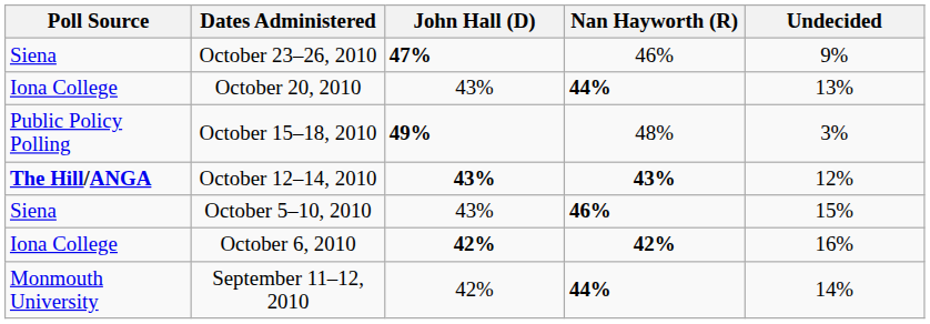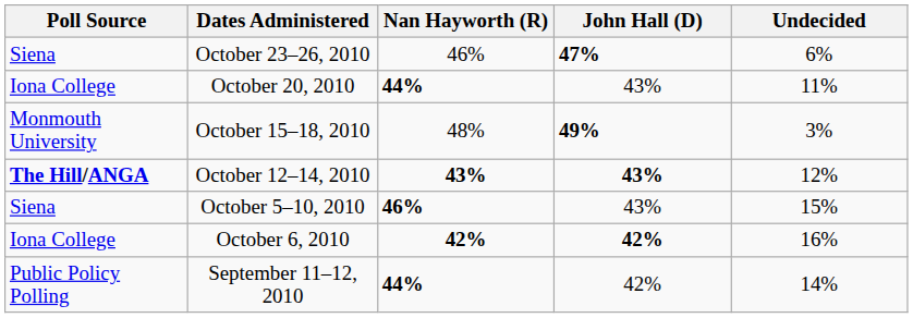 <table class="wikitable">
 <tr style="vertical-align:bottom;">
 <th style="width:135px;">Poll Source</th>
 <th style="width:140px;">Dates Administered</th>
+<th style="width:130px;">Nan Hayworth (R)</th>
 <th style="width:130px;">John Hall (D)</th>
-<th style="width:130px;">Nan Hayworth (R)</th>
 <th style="width:130px;">Undecided</th>
 </tr>
 <tr>
 <td><a href='#'>Siena</a></td>
 <td style="text-align:center;">October 23–26, 2010</td>
+<td style="text-align:center;">46%</td>
 <td><strong>47%</strong></td>
-<td style="text-align:center;">46%</td>
-<td style="text-align:center;">9%</td>
+<td style="text-align:center;">6%</td>
 </tr>
 <tr>
 <td><a href='#'>Iona College</a></td>
 <td style="text-align:center;">October 20, 2010</td>
+<td><strong>44%</strong></td>
 <td style="text-align:center;">43%</td>
-<td><strong>44%</strong></td>
-<td style="text-align:center;">13%</td>
+<td style="text-align:center;">11%</td>
 </tr>
 <tr>
-<td><a href='#'>Public Policy Polling</a></td>
+<td><a href='#'>Monmouth University</a></td>
 <td style="text-align:center;">October 15–18, 2010</td>
+<td style="text-align:center;">48%</td>
 <td><strong>49%</strong></td>
-<td style="text-align:center;">48%</td>
 <td style="text-align:center;">3%</td>
 </tr>
 <tr>
 <td><strong><a href='#'>The Hill</a>/<a href='#'>ANGA</a></strong></td>
 <td style="text-align:center;">October 12–14, 2010</td>
 <td style="text-align:center;"><strong>43%</strong></td>
 <td style="text-align:center;"><strong>43%</strong></td>
 <td style="text-align:center;">12%</td>
 </tr>
 <tr>
 <td><a href='#'>Siena</a></td>
 <td style="text-align:center;">October 5–10, 2010</td>
+<td><strong>46%</strong></td>
 <td style="text-align:center;">43%</td>
-<td><strong>46%</strong></td>
 <td style="text-align:center;">15%</td>
 </tr>
 <tr>
 <td><a href='#'>Iona College</a></td>
 <td style="text-align:center;">October 6, 2010</td>
 <td style="text-align:center;"><strong>42%</strong></td>
 <td style="text-align:center;"><strong>42%</strong></td>
 <td style="text-align:center;">16%</td>
 </tr>
 <tr>
-<td><a href='#'>Monmouth University</a></td>
+<td><a href='#'>Public Policy Polling</a></td>
 <td style="text-align:center;">September 11–12, 2010</td>
+<td><strong>44%</strong></td>
 <td style="text-align:center;">42%</td>
-<td><strong>44%</strong></td>
 <td style="text-align:center;">14%</td>
 </tr>
 </table>
